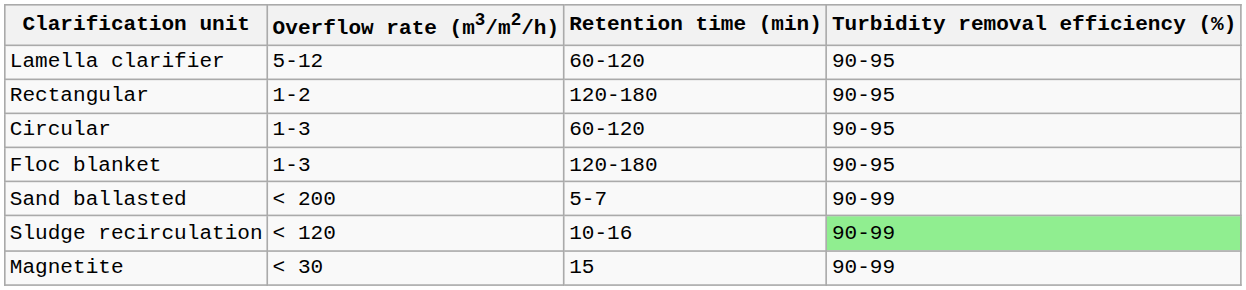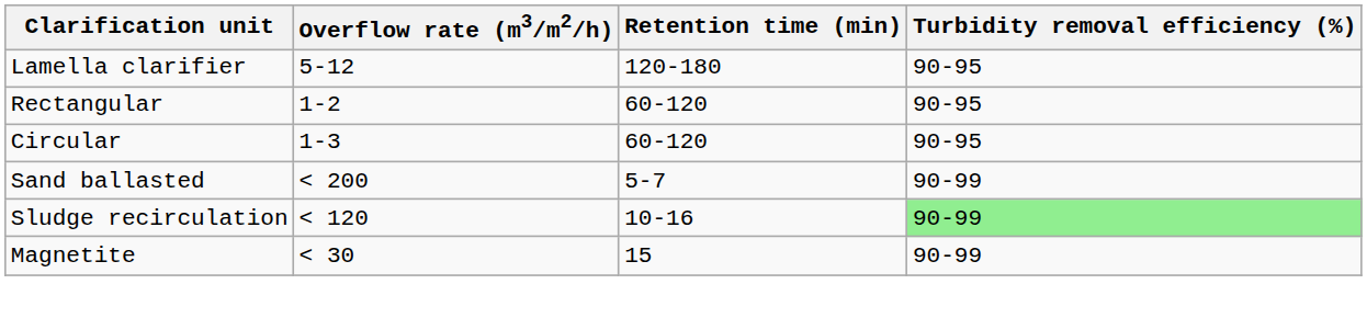 <table class="wikitable">
 <tr>
 <th>Clarification unit</th>
 <th>Overflow rate (m<sup>3</sup>/m<sup>2</sup>/h)</th>
 <th>Retention time (min)</th>
 <th>Turbidity removal efficiency (%)</th>
 </tr>
 <tr>
 <td>Lamella clarifier</td>
 <td>5-12</td>
-<td>60-120</td>
+<td>120-180</td>
 <td>90-95</td>
 </tr>
 <tr>
 <td>Rectangular</td>
 <td>1-2</td>
-<td>120-180</td>
+<td>60-120</td>
 <td>90-95</td>
 </tr>
 <tr>
 <td>Circular</td>
 <td>1-3</td>
 <td>60-120</td>
-<td>90-95</td>
-</tr>
-<tr>
-<td>Floc blanket</td>
-<td>1-3</td>
-<td>120-180</td>
 <td>90-95</td>
 </tr>
 <tr>
 <td>Sand ballasted</td>
 <td>< 200</td>
 <td>5-7</td>
 <td>90-99</td>
 </tr>
 <tr>
 <td>Sludge recirculation</td>
 <td>< 120</td>
 <td>10-16</td>
 <td style="background: lightgreen;">90-99</td>
 </tr>
 <tr>
 <td>Magnetite</td>
 <td>< 30</td>
 <td>15</td>
 <td>90-99</td>
 </tr>
 </table>
